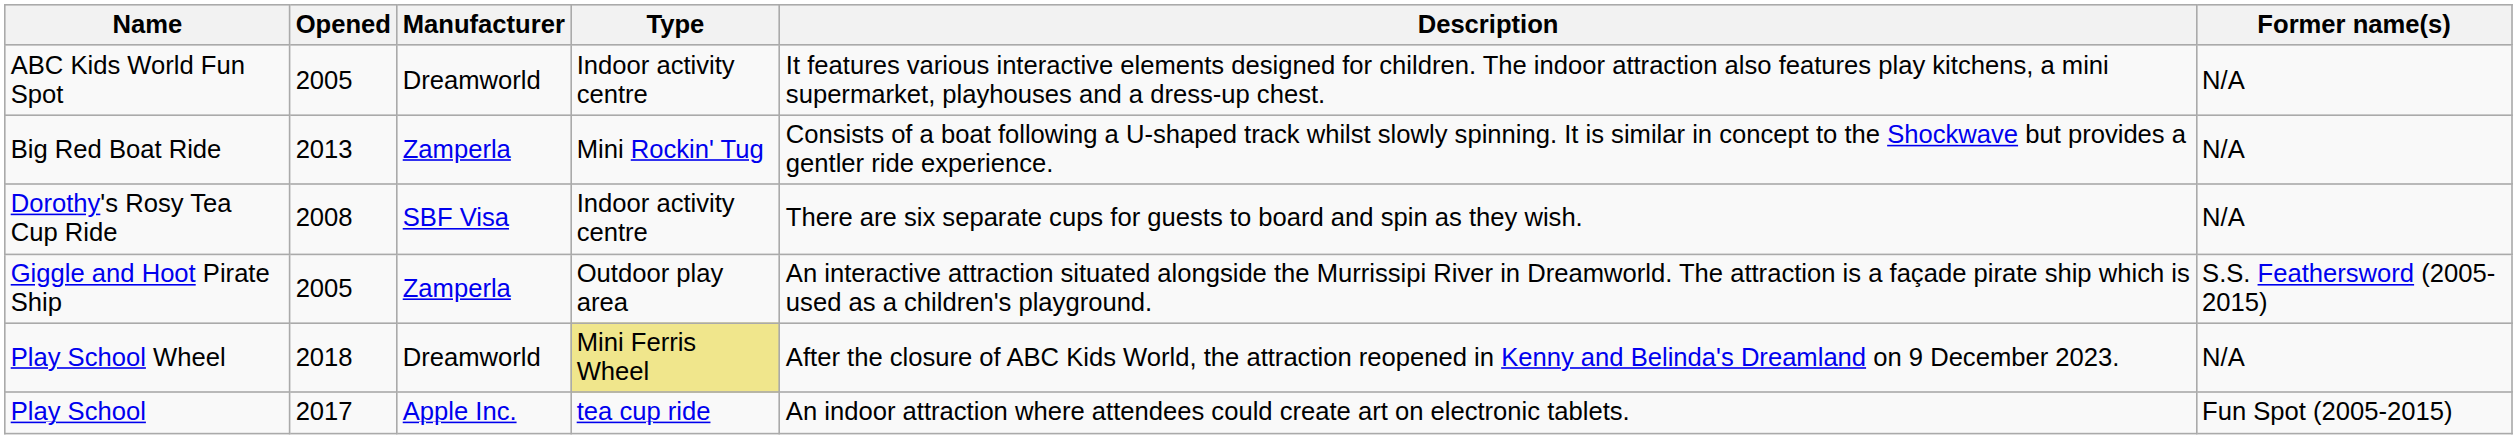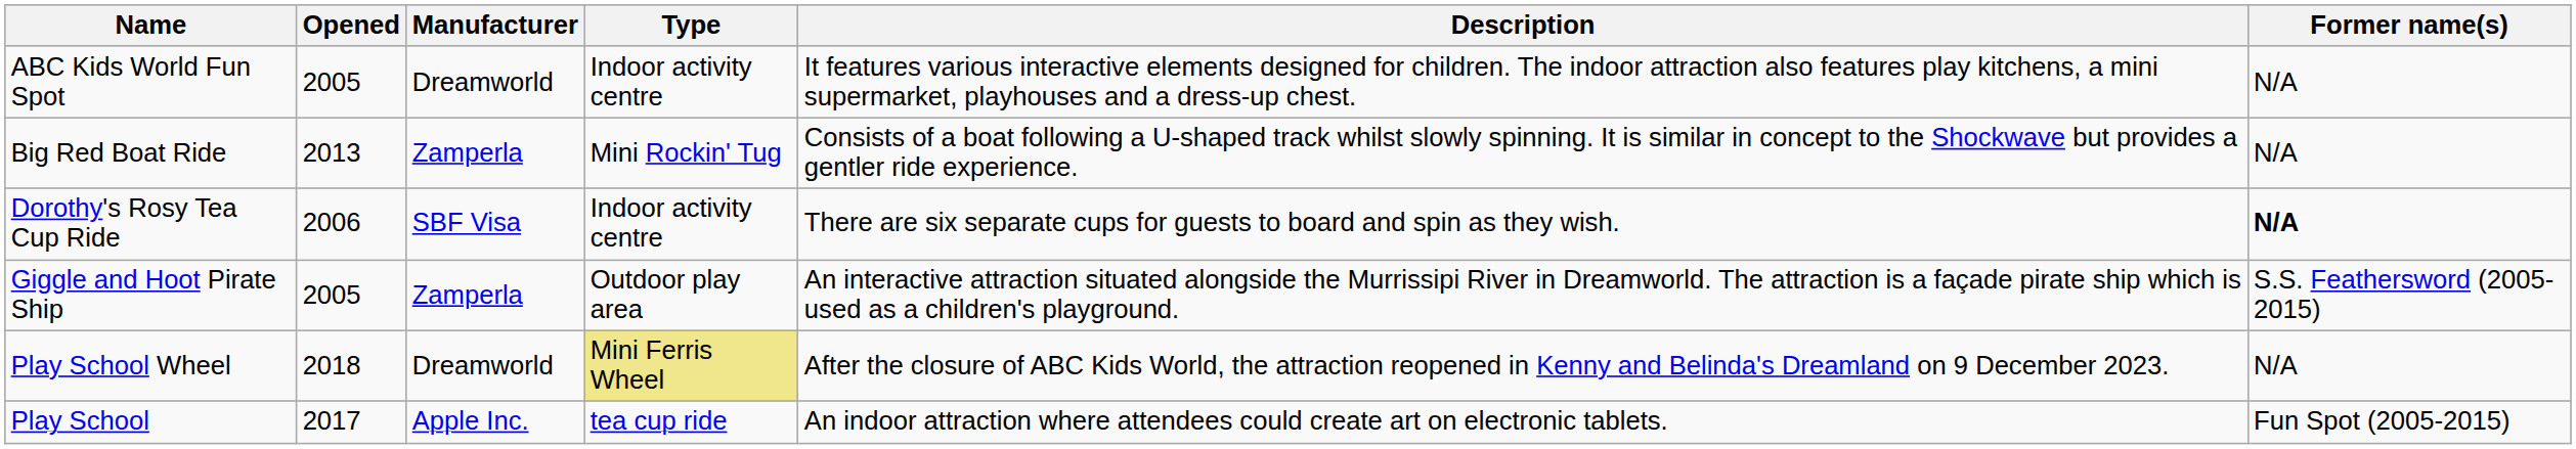 <table class="wikitable">
 <tr>
 <th>Name</th>
 <th>Opened</th>
 <th>Manufacturer</th>
 <th>Type</th>
 <th>Description</th>
 <th>Former name(s)</th>
 </tr>
 <tr>
 <td>ABC Kids World Fun Spot</td>
 <td>2005</td>
 <td>Dreamworld</td>
 <td>Indoor activity centre</td>
 <td>It features various interactive elements designed for children. The indoor attraction also features play kitchens, a mini supermarket, playhouses and a dress-up chest.</td>
 <td>N/A</td>
 </tr>
 <tr>
 <td>Big Red Boat Ride</td>
 <td>2013</td>
 <td><a href='#'>Zamperla</a></td>
 <td>Mini <a href='#'>Rockin' Tug</a></td>
 <td>Consists of a boat following a U-shaped track whilst slowly spinning. It is similar in concept to the <a href='#'>Shockwave</a> but provides a gentler ride experience.</td>
 <td>N/A</td>
 </tr>
 <tr>
 <td><a href='#'>Dorothy</a>'s Rosy Tea Cup Ride</td>
-<td>2008</td>
+<td>2006</td>
 <td><a href='#'>SBF Visa</a></td>
 <td>Indoor activity centre</td>
 <td>There are six separate cups for guests to board and spin as they wish.</td>
-<td>N/A</td>
+<td><strong>N/A</strong></td>
 </tr>
 <tr>
 <td><a href='#'>Giggle and Hoot</a> Pirate Ship</td>
 <td>2005</td>
 <td><a href='#'>Zamperla</a></td>
 <td>Outdoor play area</td>
 <td>An interactive attraction situated alongside the Murrissipi River in Dreamworld. The attraction is a façade pirate ship which is used as a children's playground.</td>
 <td>S.S. <a href='#'>Feathersword</a> (2005-2015)</td>
 </tr>
 <tr>
 <td><a href='#'>Play School</a> Wheel</td>
 <td>2018</td>
 <td>Dreamworld</td>
 <td style="background: khaki;">Mini Ferris Wheel</td>
 <td>After the closure of ABC Kids World, the attraction reopened in <a href='#'>Kenny and Belinda's Dreamland</a> on 9 December 2023.</td>
 <td>N/A</td>
 </tr>
 <tr>
 <td><a href='#'>Play School</a></td>
 <td>2017</td>
 <td><a href='#'>Apple Inc.</a></td>
 <td><a href='#'>tea cup ride</a></td>
 <td>An indoor attraction where attendees could create art on electronic tablets.</td>
 <td>Fun Spot (2005-2015)</td>
 </tr>
 </table>
